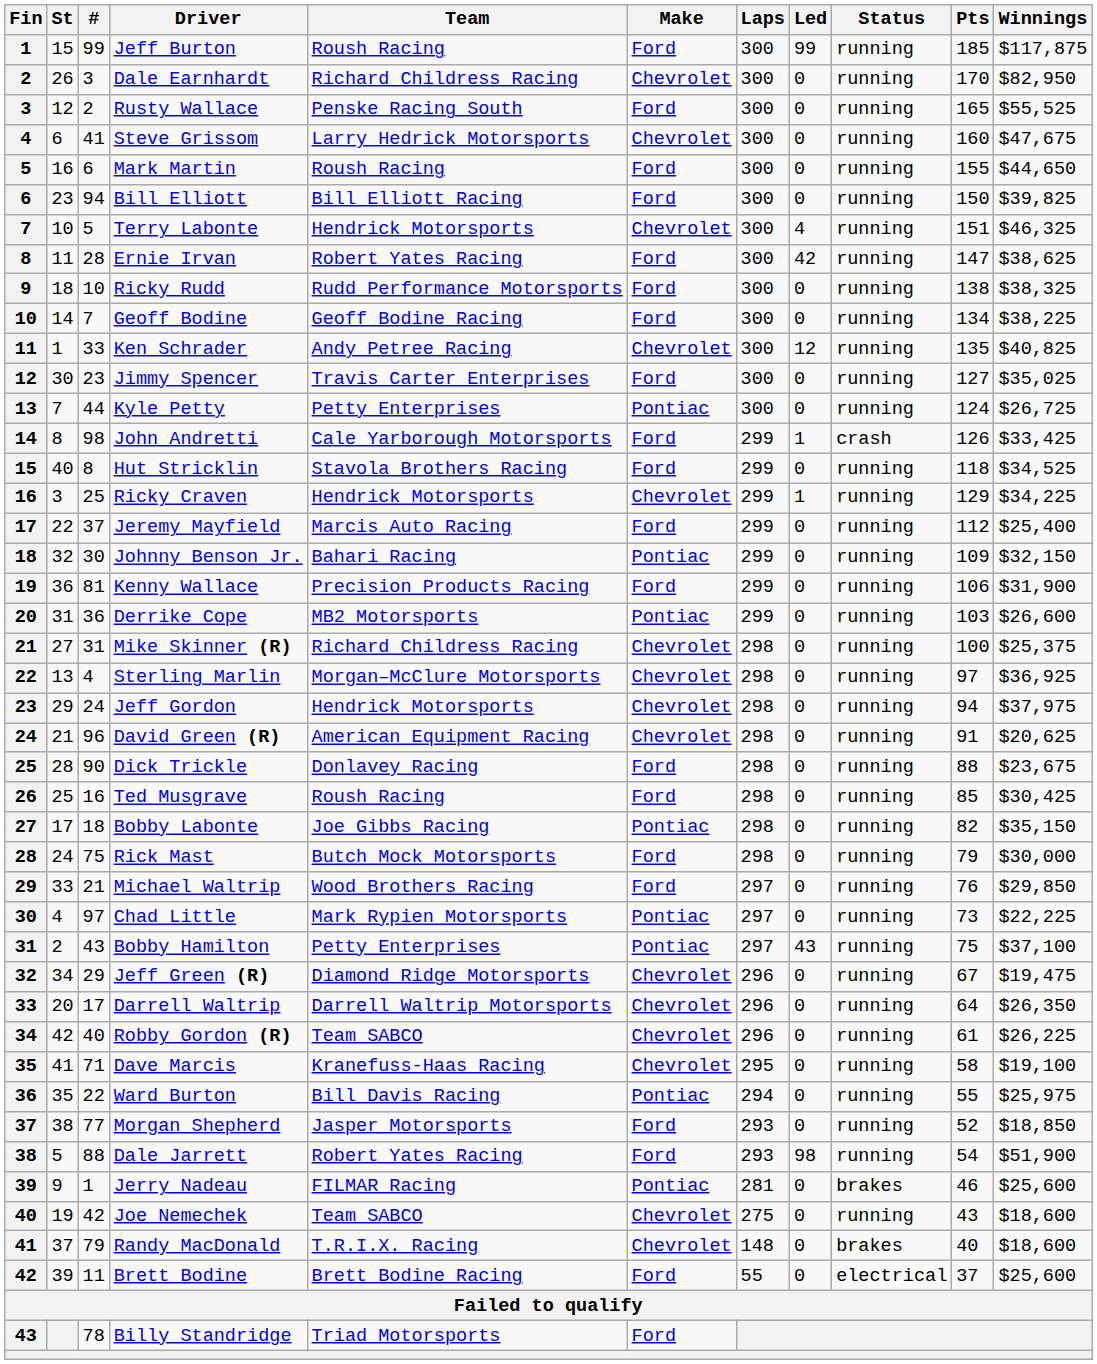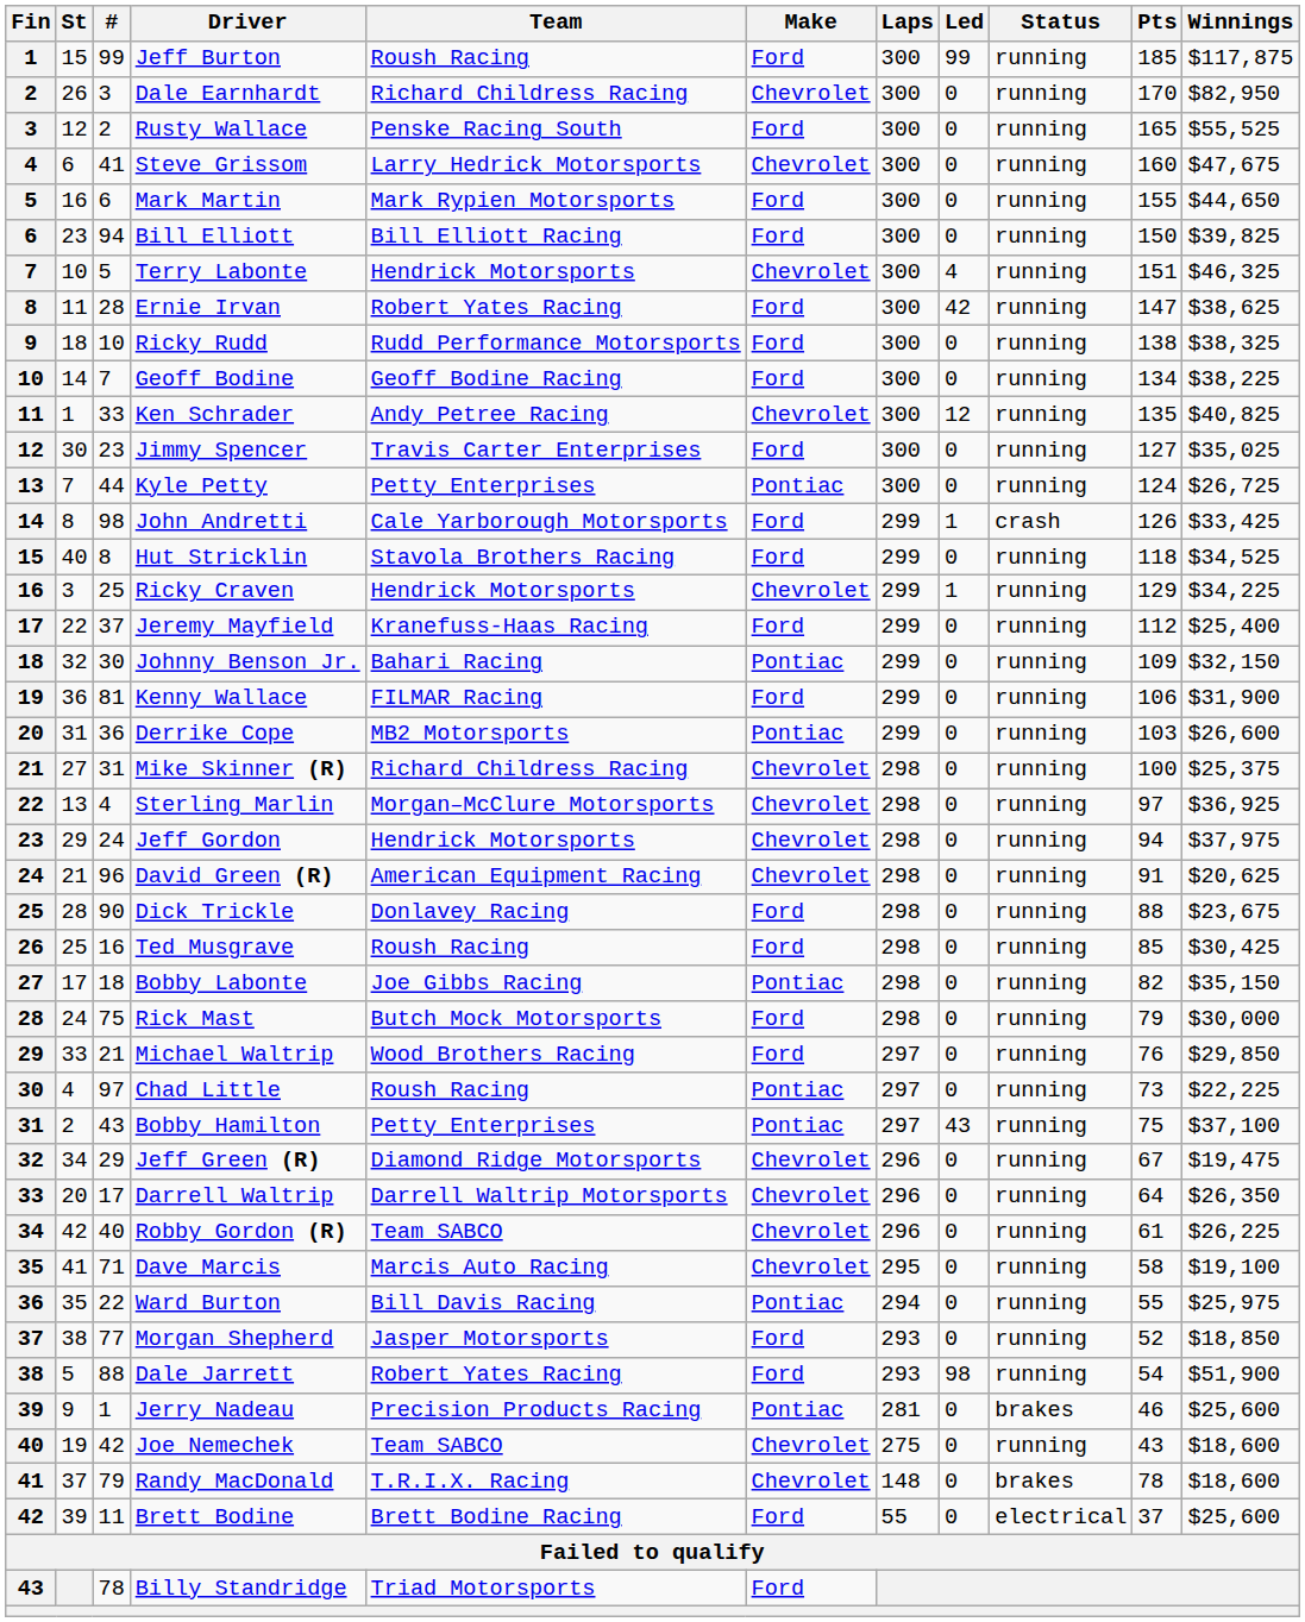 <table class="wikitable" style="font-size:95%">
 <tr>
 <th>Fin</th>
 <th>St</th>
 <th>#</th>
 <th>Driver</th>
 <th>Team</th>
 <th>Make</th>
 <th>Laps</th>
 <th>Led</th>
 <th>Status</th>
 <th>Pts</th>
 <th>Winnings</th>
 </tr>
 <tr>
 <th>1</th>
 <td>15</td>
 <td>99</td>
 <td><a href='#'>Jeff Burton</a></td>
 <td><a href='#'>Roush Racing</a></td>
 <td><a href='#'>Ford</a></td>
 <td>300</td>
 <td>99</td>
 <td>running</td>
 <td>185</td>
 <td>$117,875</td>
 </tr>
 <tr>
 <th>2</th>
 <td>26</td>
 <td>3</td>
 <td><a href='#'>Dale Earnhardt</a></td>
 <td><a href='#'>Richard Childress Racing</a></td>
 <td><a href='#'>Chevrolet</a></td>
 <td>300</td>
 <td>0</td>
 <td>running</td>
 <td>170</td>
 <td>$82,950</td>
 </tr>
 <tr>
 <th>3</th>
 <td>12</td>
 <td>2</td>
 <td><a href='#'>Rusty Wallace</a></td>
 <td><a href='#'>Penske Racing South</a></td>
 <td><a href='#'>Ford</a></td>
 <td>300</td>
 <td>0</td>
 <td>running</td>
 <td>165</td>
 <td>$55,525</td>
 </tr>
 <tr>
 <th>4</th>
 <td>6</td>
 <td>41</td>
 <td><a href='#'>Steve Grissom</a></td>
 <td><a href='#'>Larry Hedrick Motorsports</a></td>
 <td><a href='#'>Chevrolet</a></td>
 <td>300</td>
 <td>0</td>
 <td>running</td>
 <td>160</td>
 <td>$47,675</td>
 </tr>
 <tr>
 <th>5</th>
 <td>16</td>
 <td>6</td>
 <td><a href='#'>Mark Martin</a></td>
-<td><a href='#'>Roush Racing</a></td>
+<td><a href='#'>Mark Rypien Motorsports</a></td>
 <td><a href='#'>Ford</a></td>
 <td>300</td>
 <td>0</td>
 <td>running</td>
 <td>155</td>
 <td>$44,650</td>
 </tr>
 <tr>
 <th>6</th>
 <td>23</td>
 <td>94</td>
 <td><a href='#'>Bill Elliott</a></td>
 <td><a href='#'>Bill Elliott Racing</a></td>
 <td><a href='#'>Ford</a></td>
 <td>300</td>
 <td>0</td>
 <td>running</td>
 <td>150</td>
 <td>$39,825</td>
 </tr>
 <tr>
 <th>7</th>
 <td>10</td>
 <td>5</td>
 <td><a href='#'>Terry Labonte</a></td>
 <td><a href='#'>Hendrick Motorsports</a></td>
 <td><a href='#'>Chevrolet</a></td>
 <td>300</td>
 <td>4</td>
 <td>running</td>
 <td>151</td>
 <td>$46,325</td>
 </tr>
 <tr>
 <th>8</th>
 <td>11</td>
 <td>28</td>
 <td><a href='#'>Ernie Irvan</a></td>
 <td><a href='#'>Robert Yates Racing</a></td>
 <td><a href='#'>Ford</a></td>
 <td>300</td>
 <td>42</td>
 <td>running</td>
 <td>147</td>
 <td>$38,625</td>
 </tr>
 <tr>
 <th>9</th>
 <td>18</td>
 <td>10</td>
 <td><a href='#'>Ricky Rudd</a></td>
 <td><a href='#'>Rudd Performance Motorsports</a></td>
 <td><a href='#'>Ford</a></td>
 <td>300</td>
 <td>0</td>
 <td>running</td>
 <td>138</td>
 <td>$38,325</td>
 </tr>
 <tr>
 <th>10</th>
 <td>14</td>
 <td>7</td>
 <td><a href='#'>Geoff Bodine</a></td>
 <td><a href='#'>Geoff Bodine Racing</a></td>
 <td><a href='#'>Ford</a></td>
 <td>300</td>
 <td>0</td>
 <td>running</td>
 <td>134</td>
 <td>$38,225</td>
 </tr>
 <tr>
 <th>11</th>
 <td>1</td>
 <td>33</td>
 <td><a href='#'>Ken Schrader</a></td>
 <td><a href='#'>Andy Petree Racing</a></td>
 <td><a href='#'>Chevrolet</a></td>
 <td>300</td>
 <td>12</td>
 <td>running</td>
 <td>135</td>
 <td>$40,825</td>
 </tr>
 <tr>
 <th>12</th>
 <td>30</td>
 <td>23</td>
 <td><a href='#'>Jimmy Spencer</a></td>
 <td><a href='#'>Travis Carter Enterprises</a></td>
 <td><a href='#'>Ford</a></td>
 <td>300</td>
 <td>0</td>
 <td>running</td>
 <td>127</td>
 <td>$35,025</td>
 </tr>
 <tr>
 <th>13</th>
 <td>7</td>
 <td>44</td>
 <td><a href='#'>Kyle Petty</a></td>
 <td><a href='#'>Petty Enterprises</a></td>
 <td><a href='#'>Pontiac</a></td>
 <td>300</td>
 <td>0</td>
 <td>running</td>
 <td>124</td>
 <td>$26,725</td>
 </tr>
 <tr>
 <th>14</th>
 <td>8</td>
 <td>98</td>
 <td><a href='#'>John Andretti</a></td>
 <td><a href='#'>Cale Yarborough Motorsports</a></td>
 <td><a href='#'>Ford</a></td>
 <td>299</td>
 <td>1</td>
 <td>crash</td>
 <td>126</td>
 <td>$33,425</td>
 </tr>
 <tr>
 <th>15</th>
 <td>40</td>
 <td>8</td>
 <td><a href='#'>Hut Stricklin</a></td>
 <td><a href='#'>Stavola Brothers Racing</a></td>
 <td><a href='#'>Ford</a></td>
 <td>299</td>
 <td>0</td>
 <td>running</td>
 <td>118</td>
 <td>$34,525</td>
 </tr>
 <tr>
 <th>16</th>
 <td>3</td>
 <td>25</td>
 <td><a href='#'>Ricky Craven</a></td>
 <td><a href='#'>Hendrick Motorsports</a></td>
 <td><a href='#'>Chevrolet</a></td>
 <td>299</td>
 <td>1</td>
 <td>running</td>
 <td>129</td>
 <td>$34,225</td>
 </tr>
 <tr>
 <th>17</th>
 <td>22</td>
 <td>37</td>
 <td><a href='#'>Jeremy Mayfield</a></td>
-<td><a href='#'>Marcis Auto Racing</a></td>
+<td><a href='#'>Kranefuss-Haas Racing</a></td>
 <td><a href='#'>Ford</a></td>
 <td>299</td>
 <td>0</td>
 <td>running</td>
 <td>112</td>
 <td>$25,400</td>
 </tr>
 <tr>
 <th>18</th>
 <td>32</td>
 <td>30</td>
 <td><a href='#'>Johnny Benson Jr.</a></td>
 <td><a href='#'>Bahari Racing</a></td>
 <td><a href='#'>Pontiac</a></td>
 <td>299</td>
 <td>0</td>
 <td>running</td>
 <td>109</td>
 <td>$32,150</td>
 </tr>
 <tr>
 <th>19</th>
 <td>36</td>
 <td>81</td>
 <td><a href='#'>Kenny Wallace</a></td>
-<td><a href='#'>Precision Products Racing</a></td>
+<td><a href='#'>FILMAR Racing</a></td>
 <td><a href='#'>Ford</a></td>
 <td>299</td>
 <td>0</td>
 <td>running</td>
 <td>106</td>
 <td>$31,900</td>
 </tr>
 <tr>
 <th>20</th>
 <td>31</td>
 <td>36</td>
 <td><a href='#'>Derrike Cope</a></td>
 <td><a href='#'>MB2 Motorsports</a></td>
 <td><a href='#'>Pontiac</a></td>
 <td>299</td>
 <td>0</td>
 <td>running</td>
 <td>103</td>
 <td>$26,600</td>
 </tr>
 <tr>
 <th>21</th>
 <td>27</td>
 <td>31</td>
 <td><a href='#'>Mike Skinner</a> <strong>(R)</strong></td>
 <td><a href='#'>Richard Childress Racing</a></td>
 <td><a href='#'>Chevrolet</a></td>
 <td>298</td>
 <td>0</td>
 <td>running</td>
 <td>100</td>
 <td>$25,375</td>
 </tr>
 <tr>
 <th>22</th>
 <td>13</td>
 <td>4</td>
 <td><a href='#'>Sterling Marlin</a></td>
 <td><a href='#'>Morgan–McClure Motorsports</a></td>
 <td><a href='#'>Chevrolet</a></td>
 <td>298</td>
 <td>0</td>
 <td>running</td>
 <td>97</td>
 <td>$36,925</td>
 </tr>
 <tr>
 <th>23</th>
 <td>29</td>
 <td>24</td>
 <td><a href='#'>Jeff Gordon</a></td>
 <td><a href='#'>Hendrick Motorsports</a></td>
 <td><a href='#'>Chevrolet</a></td>
 <td>298</td>
 <td>0</td>
 <td>running</td>
 <td>94</td>
 <td>$37,975</td>
 </tr>
 <tr>
 <th>24</th>
 <td>21</td>
 <td>96</td>
 <td><a href='#'>David Green</a> <strong>(R)</strong></td>
 <td><a href='#'>American Equipment Racing</a></td>
 <td><a href='#'>Chevrolet</a></td>
 <td>298</td>
 <td>0</td>
 <td>running</td>
 <td>91</td>
 <td>$20,625</td>
 </tr>
 <tr>
 <th>25</th>
 <td>28</td>
 <td>90</td>
 <td><a href='#'>Dick Trickle</a></td>
 <td><a href='#'>Donlavey Racing</a></td>
 <td><a href='#'>Ford</a></td>
 <td>298</td>
 <td>0</td>
 <td>running</td>
 <td>88</td>
 <td>$23,675</td>
 </tr>
 <tr>
 <th>26</th>
 <td>25</td>
 <td>16</td>
 <td><a href='#'>Ted Musgrave</a></td>
 <td><a href='#'>Roush Racing</a></td>
 <td><a href='#'>Ford</a></td>
 <td>298</td>
 <td>0</td>
 <td>running</td>
 <td>85</td>
 <td>$30,425</td>
 </tr>
 <tr>
 <th>27</th>
 <td>17</td>
 <td>18</td>
 <td><a href='#'>Bobby Labonte</a></td>
 <td><a href='#'>Joe Gibbs Racing</a></td>
 <td><a href='#'>Pontiac</a></td>
 <td>298</td>
 <td>0</td>
 <td>running</td>
 <td>82</td>
 <td>$35,150</td>
 </tr>
 <tr>
 <th>28</th>
 <td>24</td>
 <td>75</td>
 <td><a href='#'>Rick Mast</a></td>
 <td><a href='#'>Butch Mock Motorsports</a></td>
 <td><a href='#'>Ford</a></td>
 <td>298</td>
 <td>0</td>
 <td>running</td>
 <td>79</td>
 <td>$30,000</td>
 </tr>
 <tr>
 <th>29</th>
 <td>33</td>
 <td>21</td>
 <td><a href='#'>Michael Waltrip</a></td>
 <td><a href='#'>Wood Brothers Racing</a></td>
 <td><a href='#'>Ford</a></td>
 <td>297</td>
 <td>0</td>
 <td>running</td>
 <td>76</td>
 <td>$29,850</td>
 </tr>
 <tr>
 <th>30</th>
 <td>4</td>
 <td>97</td>
 <td><a href='#'>Chad Little</a></td>
-<td><a href='#'>Mark Rypien Motorsports</a></td>
+<td><a href='#'>Roush Racing</a></td>
 <td><a href='#'>Pontiac</a></td>
 <td>297</td>
 <td>0</td>
 <td>running</td>
 <td>73</td>
 <td>$22,225</td>
 </tr>
 <tr>
 <th>31</th>
 <td>2</td>
 <td>43</td>
 <td><a href='#'>Bobby Hamilton</a></td>
 <td><a href='#'>Petty Enterprises</a></td>
 <td><a href='#'>Pontiac</a></td>
 <td>297</td>
 <td>43</td>
 <td>running</td>
 <td>75</td>
 <td>$37,100</td>
 </tr>
 <tr>
 <th>32</th>
 <td>34</td>
 <td>29</td>
 <td><a href='#'>Jeff Green</a> <strong>(R)</strong></td>
 <td><a href='#'>Diamond Ridge Motorsports</a></td>
 <td><a href='#'>Chevrolet</a></td>
 <td>296</td>
 <td>0</td>
 <td>running</td>
 <td>67</td>
 <td>$19,475</td>
 </tr>
 <tr>
 <th>33</th>
 <td>20</td>
 <td>17</td>
 <td><a href='#'>Darrell Waltrip</a></td>
 <td><a href='#'>Darrell Waltrip Motorsports</a></td>
 <td><a href='#'>Chevrolet</a></td>
 <td>296</td>
 <td>0</td>
 <td>running</td>
 <td>64</td>
 <td>$26,350</td>
 </tr>
 <tr>
 <th>34</th>
 <td>42</td>
 <td>40</td>
 <td><a href='#'>Robby Gordon</a> <strong>(R)</strong></td>
 <td><a href='#'>Team SABCO</a></td>
 <td><a href='#'>Chevrolet</a></td>
 <td>296</td>
 <td>0</td>
 <td>running</td>
 <td>61</td>
 <td>$26,225</td>
 </tr>
 <tr>
 <th>35</th>
 <td>41</td>
 <td>71</td>
 <td><a href='#'>Dave Marcis</a></td>
-<td><a href='#'>Kranefuss-Haas Racing</a></td>
+<td><a href='#'>Marcis Auto Racing</a></td>
 <td><a href='#'>Chevrolet</a></td>
 <td>295</td>
 <td>0</td>
 <td>running</td>
 <td>58</td>
 <td>$19,100</td>
 </tr>
 <tr>
 <th>36</th>
 <td>35</td>
 <td>22</td>
 <td><a href='#'>Ward Burton</a></td>
 <td><a href='#'>Bill Davis Racing</a></td>
 <td><a href='#'>Pontiac</a></td>
 <td>294</td>
 <td>0</td>
 <td>running</td>
 <td>55</td>
 <td>$25,975</td>
 </tr>
 <tr>
 <th>37</th>
 <td>38</td>
 <td>77</td>
 <td><a href='#'>Morgan Shepherd</a></td>
 <td><a href='#'>Jasper Motorsports</a></td>
 <td><a href='#'>Ford</a></td>
 <td>293</td>
 <td>0</td>
 <td>running</td>
 <td>52</td>
 <td>$18,850</td>
 </tr>
 <tr>
 <th>38</th>
 <td>5</td>
 <td>88</td>
 <td><a href='#'>Dale Jarrett</a></td>
 <td><a href='#'>Robert Yates Racing</a></td>
 <td><a href='#'>Ford</a></td>
 <td>293</td>
 <td>98</td>
 <td>running</td>
 <td>54</td>
 <td>$51,900</td>
 </tr>
 <tr>
 <th>39</th>
 <td>9</td>
 <td>1</td>
 <td><a href='#'>Jerry Nadeau</a></td>
-<td><a href='#'>FILMAR Racing</a></td>
+<td><a href='#'>Precision Products Racing</a></td>
 <td><a href='#'>Pontiac</a></td>
 <td>281</td>
 <td>0</td>
 <td>brakes</td>
 <td>46</td>
 <td>$25,600</td>
 </tr>
 <tr>
 <th>40</th>
 <td>19</td>
 <td>42</td>
 <td><a href='#'>Joe Nemechek</a></td>
 <td><a href='#'>Team SABCO</a></td>
 <td><a href='#'>Chevrolet</a></td>
 <td>275</td>
 <td>0</td>
 <td>running</td>
 <td>43</td>
 <td>$18,600</td>
 </tr>
 <tr>
 <th>41</th>
 <td>37</td>
 <td>79</td>
 <td><a href='#'>Randy MacDonald</a></td>
 <td><a href='#'>T.R.I.X. Racing</a></td>
 <td><a href='#'>Chevrolet</a></td>
 <td>148</td>
 <td>0</td>
 <td>brakes</td>
-<td>40</td>
+<td>78</td>
 <td>$18,600</td>
 </tr>
 <tr>
 <th>42</th>
 <td>39</td>
 <td>11</td>
 <td><a href='#'>Brett Bodine</a></td>
 <td><a href='#'>Brett Bodine Racing</a></td>
 <td><a href='#'>Ford</a></td>
 <td>55</td>
 <td>0</td>
 <td>electrical</td>
 <td>37</td>
 <td>$25,600</td>
 </tr>
 <tr>
 <th colspan="11">Failed to qualify</th>
 </tr>
 <tr>
 <th>43</th>
 <th></th>
 <td>78</td>
 <td><a href='#'>Billy Standridge</a></td>
 <td><a href='#'>Triad Motorsports</a></td>
 <td><a href='#'>Ford</a></td>
 <th colspan="5"></th>
 </tr>
 <tr>
 <th colspan="11"></th>
 </tr>
 </table>
